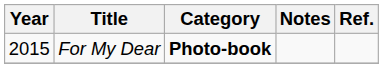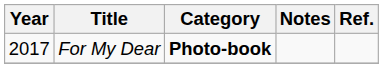 <table class="wikitable">
 <tr>
 <th>Year</th>
 <th>Title</th>
 <th>Category</th>
 <th>Notes</th>
 <th>Ref.</th>
 </tr>
 <tr>
-<td>2015</td>
+<td>2017</td>
 <td><em>For My Dear</em></td>
 <td><strong>Photo-book</strong></td>
 <td></td>
 <td align=center></td>
 </tr>
 <tr>
 </tr>
 </table>
